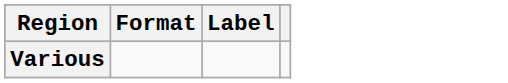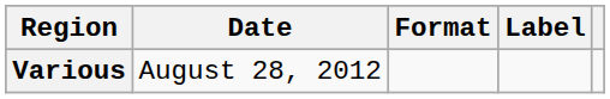 <table class="wikitable plainrowheaders">
 <tr>
 <th scope="col">Region</th>
+<th scope="col">Date</th>
 <th scope="col">Format</th>
 <th scope="col">Label</th>
 <th scope="col"></th>
 </tr>
 <tr>
 <th scope="row">Various</th>
+<td rowspan="1">August 28, 2012</td>
 <td rowspan="1"></td>
 <td rowspan="1"></td>
 <td align="center"></td>
 </tr>
 </table>
